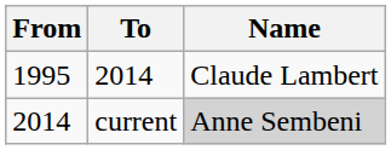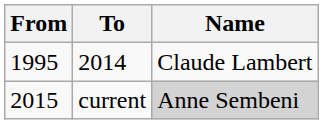 <table class="wikitable">
 <tr>
 <th>From</th>
 <th>To</th>
 <th>Name</th>
 </tr>
 <tr>
 <td>1995</td>
 <td>2014</td>
 <td>Claude Lambert</td>
 </tr>
 <tr>
-<td>2014</td>
+<td>2015</td>
 <td>current</td>
 <td style="background: lightgrey;">Anne Sembeni</td>
 </tr>
 </table>
